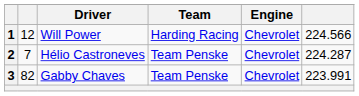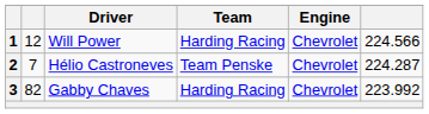 <table class="wikitable" style="font-size:95%;">
 <tr>
 </tr>
 <tr>
 <th></th>
 <th></th>
 <th>Driver</th>
 <th>Team</th>
 <th>Engine</th>
 <th></th>
 </tr>
 <tr>
 <th>1</th>
 <td style="text-align:center;">12</td>
 <td> <a href='#'>Will Power</a></td>
 <td><a href='#'>Harding Racing</a></td>
 <td><a href='#'>Chevrolet</a></td>
 <td>224.566</td>
 </tr>
 <tr>
 <th>2</th>
 <td style="text-align:center;">7</td>
 <td> <a href='#'>Hélio Castroneves</a></td>
 <td><a href='#'>Team Penske</a></td>
 <td><a href='#'>Chevrolet</a></td>
 <td>224.287</td>
 </tr>
 <tr>
 <th>3</th>
 <td style="text-align:center;">82</td>
 <td> <a href='#'>Gabby Chaves</a></td>
-<td><a href='#'>Team Penske</a></td>
+<td><a href='#'>Harding Racing</a></td>
 <td><a href='#'>Chevrolet</a></td>
-<td>223.991</td>
+<td>223.992</td>
 </tr>
 <tr>
 <th colspan=6></th>
 </tr>
 </table>
